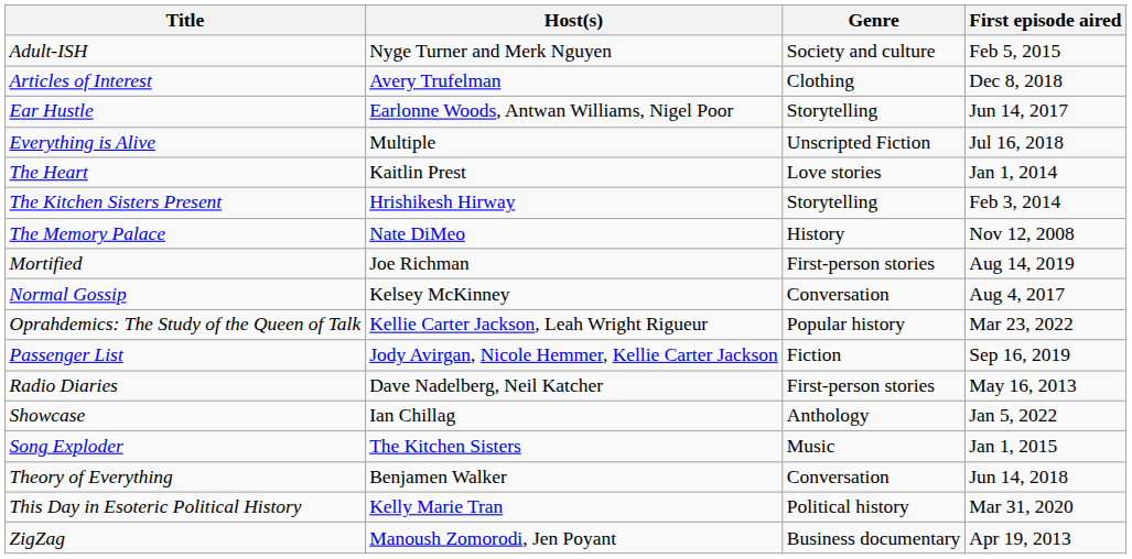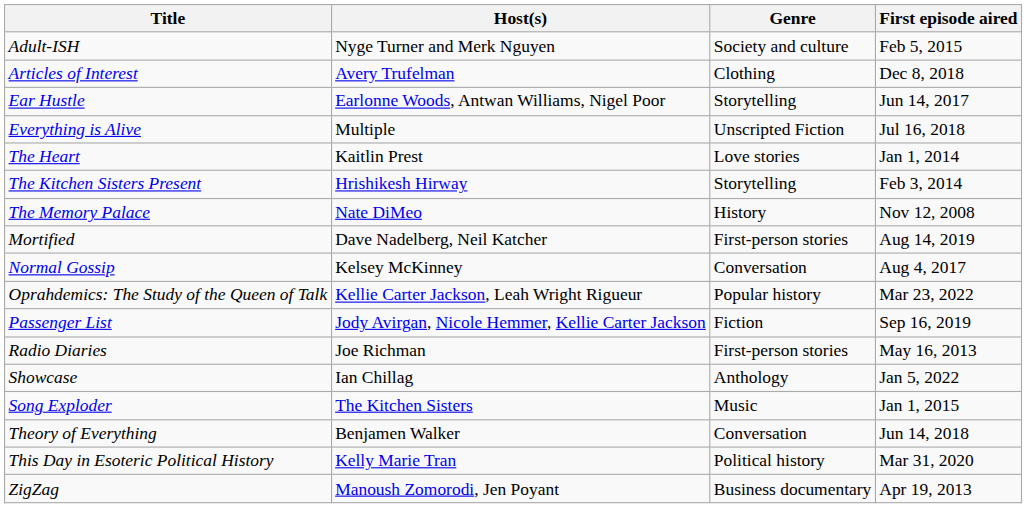 <table class="wikitable sortable">
 <tr>
 <th>Title</th>
 <th>Host(s)</th>
 <th>Genre</th>
 <th>First episode aired</th>
 </tr>
 <tr>
 <td><em>Adult-ISH</em></td>
 <td>Nyge Turner and Merk Nguyen</td>
 <td>Society and culture</td>
 <td>Feb 5, 2015</td>
 </tr>
 <tr>
 <td><em><a href='#'>Articles of Interest</a></em></td>
 <td><a href='#'>Avery Trufelman</a></td>
 <td>Clothing</td>
 <td>Dec 8, 2018</td>
 </tr>
 <tr>
 <td><em><a href='#'>Ear Hustle</a></em></td>
 <td><a href='#'>Earlonne Woods</a>, Antwan Williams, Nigel Poor</td>
 <td>Storytelling</td>
 <td>Jun 14, 2017</td>
 </tr>
 <tr>
 <td><em><a href='#'>Everything is Alive</a></em></td>
 <td>Multiple</td>
 <td>Unscripted Fiction</td>
 <td>Jul 16, 2018</td>
 </tr>
 <tr>
 <td><em><a href='#'>The Heart</a></em></td>
 <td>Kaitlin Prest</td>
 <td>Love stories</td>
 <td>Jan 1, 2014</td>
 </tr>
 <tr>
 <td><em><a href='#'>The Kitchen Sisters Present</a></em></td>
 <td><a href='#'>Hrishikesh Hirway</a></td>
 <td>Storytelling</td>
 <td>Feb 3, 2014</td>
 </tr>
 <tr>
 <td><em><a href='#'>The Memory Palace</a></em></td>
 <td><a href='#'>Nate DiMeo</a></td>
 <td>History</td>
 <td>Nov 12, 2008</td>
 </tr>
 <tr>
 <td><em>Mortified</em></td>
-<td>Joe Richman</td>
+<td>Dave Nadelberg, Neil Katcher</td>
 <td>First-person stories</td>
 <td>Aug 14, 2019</td>
 </tr>
 <tr>
 <td><em><a href='#'>Normal Gossip</a></em></td>
 <td>Kelsey McKinney</td>
 <td>Conversation</td>
 <td>Aug 4, 2017</td>
 </tr>
 <tr>
 <td><em>Oprahdemics: The Study of the Queen of Talk</em></td>
 <td><a href='#'>Kellie Carter Jackson</a>, Leah Wright Rigueur</td>
 <td>Popular history</td>
 <td>Mar 23, 2022</td>
 </tr>
 <tr>
 <td><em><a href='#'>Passenger List</a></em></td>
 <td><a href='#'>Jody Avirgan</a>, <a href='#'>Nicole Hemmer</a>, <a href='#'>Kellie Carter Jackson</a></td>
 <td>Fiction</td>
 <td>Sep 16, 2019</td>
 </tr>
 <tr>
 <td><em>Radio Diaries</em></td>
-<td>Dave Nadelberg, Neil Katcher</td>
+<td>Joe Richman</td>
 <td>First-person stories</td>
 <td>May 16, 2013</td>
 </tr>
 <tr>
 <td><em>Showcase</em></td>
 <td>Ian Chillag</td>
 <td>Anthology</td>
 <td>Jan 5, 2022</td>
 </tr>
 <tr>
 <td><em><a href='#'>Song Exploder</a></em></td>
 <td><a href='#'>The Kitchen Sisters</a></td>
 <td>Music</td>
 <td>Jan 1, 2015</td>
 </tr>
 <tr>
 <td><em>Theory of Everything</em></td>
 <td>Benjamen Walker</td>
 <td>Conversation</td>
 <td>Jun 14, 2018</td>
 </tr>
 <tr>
 <td><em>This Day in Esoteric Political History</em></td>
 <td><a href='#'>Kelly Marie Tran</a></td>
 <td>Political history</td>
 <td>Mar 31, 2020</td>
 </tr>
 <tr>
 <td><em>ZigZag</em></td>
 <td><a href='#'>Manoush Zomorodi</a>, Jen Poyant</td>
 <td>Business documentary</td>
 <td>Apr 19, 2013</td>
 </tr>
 </table>
